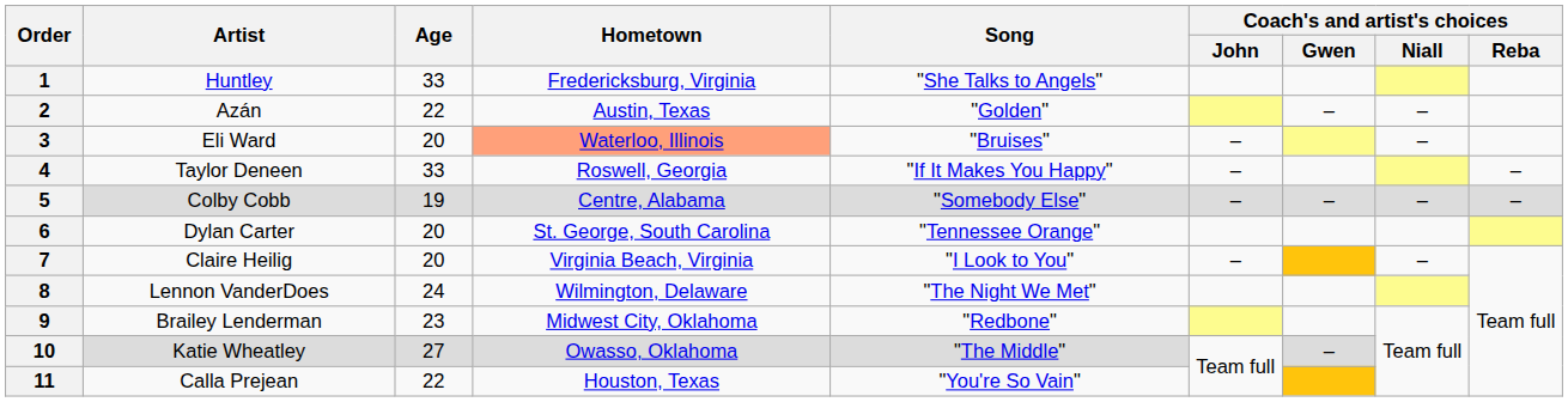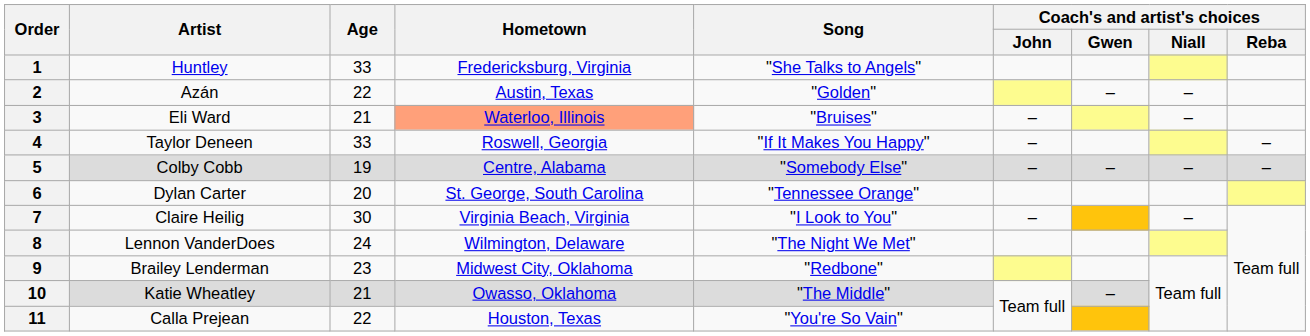 <table class="wikitable" style="text-align:center; line-height:17px; width:100%">
 <tr>
 <th rowspan="2" scope="col" style="width:05%">Order</th>
 <th rowspan="2" scope="col" style="width:20%">Artist</th>
 <th rowspan="2" scope="col" style="width:05%">Age</th>
 <th rowspan="2" scope="col" style="width:23%">Hometown</th>
 <th rowspan="2" scope="col" style="width:23%">Song</th>
 <th colspan="4" scope="col" style="width:25%">Coach's and artist's choices</th>
 </tr>
 <tr>
 <th style="width:06%">John</th>
 <th style="width:06%">Gwen</th>
 <th style="width:06%">Niall</th>
 <th style="width:06%">Reba</th>
 </tr>
 <tr>
 <th>1</th>
 <td><a href='#'>Huntley</a></td>
 <td>33</td>
 <td><a href='#'>Fredericksburg, Virginia</a></td>
 <td>"<a href='#'>She Talks to Angels</a>"</td>
 <td><em></em></td>
 <td><em></em></td>
 <td style="background:#fdfc8f"><em></em></td>
 <td><em></em></td>
 </tr>
 <tr>
 <th>2</th>
 <td>Azán</td>
 <td>22</td>
 <td><a href='#'>Austin, Texas</a></td>
 <td>"<a href='#'>Golden</a>"</td>
 <td style="background:#fdfc8f"><em></em></td>
 <td>–</td>
 <td>–</td>
 <td><em></em></td>
 </tr>
 <tr>
 <th>3</th>
 <td>Eli Ward</td>
-<td>20</td>
+<td>21</td>
 <td style="background: lightsalmon;"><a href='#'>Waterloo, Illinois</a></td>
 <td>"<a href='#'>Bruises</a>"</td>
 <td>–</td>
 <td style="background:#fdfc8f"><em></em></td>
 <td>–</td>
 <td><em></em></td>
 </tr>
 <tr>
 <th>4</th>
 <td>Taylor Deneen</td>
 <td>33</td>
 <td><a href='#'>Roswell, Georgia</a></td>
 <td>"<a href='#'>If It Makes You Happy</a>"</td>
 <td>–</td>
 <td><em></em></td>
 <td style="background:#fdfc8f"><em></em></td>
 <td>–</td>
 </tr>
 <tr style="background:#DCDCDC">
 <th>5</th>
 <td>Colby Cobb</td>
 <td>19</td>
 <td><a href='#'>Centre, Alabama</a></td>
 <td>"<a href='#'>Somebody Else</a>"</td>
 <td>–</td>
 <td>–</td>
 <td>–</td>
 <td>–</td>
 </tr>
 <tr>
 <th>6</th>
 <td>Dylan Carter</td>
 <td>20</td>
 <td><a href='#'>St. George, South Carolina</a></td>
 <td>"<a href='#'>Tennessee Orange</a>"</td>
 <td><em></em></td>
 <td><em></em></td>
 <td><em></em></td>
 <td style="background:#fdfc8f"><em></em></td>
 </tr>
 <tr>
 <th>7</th>
 <td>Claire Heilig</td>
-<td>20</td>
+<td>30</td>
 <td><a href='#'>Virginia Beach, Virginia</a></td>
 <td>"<a href='#'>I Look to You</a>"</td>
 <td>–</td>
 <td style="background:#ffc40c"><em></em></td>
 <td>–</td>
 <td rowspan="5">Team full</td>
 </tr>
 <tr>
 <th>8</th>
 <td>Lennon VanderDoes</td>
 <td>24</td>
 <td><a href='#'>Wilmington, Delaware</a></td>
 <td>"<a href='#'>The Night We Met</a>"</td>
 <td><em></em></td>
 <td><em></em></td>
 <td style="background:#fdfc8f"><em></em></td>
 </tr>
 <tr>
 <th>9</th>
 <td>Brailey Lenderman</td>
 <td>23</td>
 <td><a href='#'>Midwest City, Oklahoma</a></td>
 <td>"<a href='#'>Redbone</a>"</td>
 <td style="background:#fdfc8f"><em></em></td>
 <td><em></em></td>
 <td rowspan="3">Team full</td>
 </tr>
 <tr>
 <th>10</th>
 <td style="background:#DCDCDC">Katie Wheatley</td>
-<td style="background:#DCDCDC">27</td>
+<td style="background:#DCDCDC">21</td>
 <td style="background:#DCDCDC"><a href='#'>Owasso, Oklahoma</a></td>
 <td style="background:#DCDCDC">"<a href='#'>The Middle</a>"</td>
 <td rowspan="2">Team full</td>
 <td style="background:#DCDCDC">–</td>
 </tr>
 <tr>
 <th>11</th>
 <td>Calla Prejean</td>
 <td>22</td>
 <td><a href='#'>Houston, Texas</a></td>
 <td>"<a href='#'>You're So Vain</a>"</td>
 <td style="background:#ffc40c"><em></em></td>
 </tr>
 </table>
